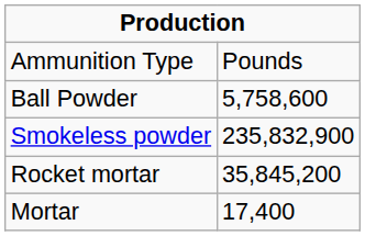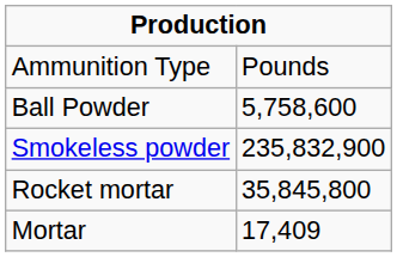 <table class="wikitable">
 <tr>
 <td colspan=3 align=center><strong>Production</strong></td>
 </tr>
 <tr>
 <td>Ammunition Type</td>
 <td>Pounds</td>
 </tr>
 <tr>
 <td>Ball Powder</td>
 <td>5,758,600</td>
 </tr>
 <tr>
 <td><a href='#'>Smokeless powder</a></td>
 <td>235,832,900</td>
 </tr>
 <tr>
 <td>Rocket mortar</td>
-<td>35,845,200</td>
+<td>35,845,800</td>
 </tr>
 <tr>
 <td>Mortar</td>
-<td>17,400</td>
+<td>17,409</td>
 </tr>
 </table>
